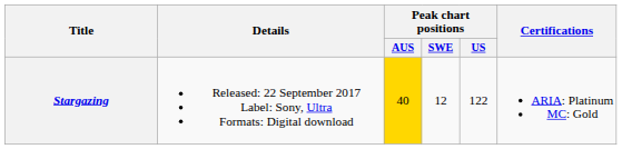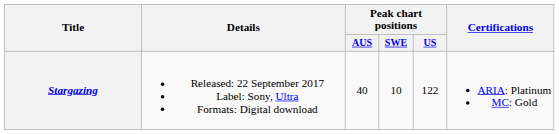 <table class="wikitable plainrowheaders" style="text-align:center">
 <tr>
 <th scope="col" rowspan="2" style="width:11.8em;">Title</th>
 <th scope="col" rowspan="2" style="width:17.7em;">Details</th>
 <th scope="col" colspan="3">Peak chart positions</th>
 <th scope="col" rowspan="2"><a href='#'>Certifications</a></th>
 </tr>
 <tr>
 <th scope="col" style="width:2.9em;font-size:90%;"><a href='#'>AUS</a><br></th>
 <th scope="col" style="width:2.9em;font-size:90%;"><a href='#'>SWE</a><br></th>
 <th scope="col" style="width:2.9em;font-size:90%;"><a href='#'>US</a><br></th>
 </tr>
 <tr>
 <th scope="row"><em><a href='#'>Stargazing</a></em></th>
 <td><br><ul><li>Released: 22 September 2017</li><li>Label: Sony, <a href='#'>Ultra</a></li><li>Formats: Digital download</li></ul></td>
-<td style="background: gold;">40</td>
-<td>12</td>
+<td>40</td>
+<td>10</td>
 <td>122</td>
 <td><br><ul><li><a href='#'>ARIA</a>: Platinum</li><li><a href='#'>MC</a>: Gold</li></ul></td>
 </tr>
 </table>
